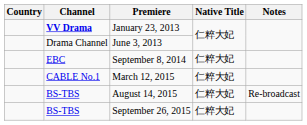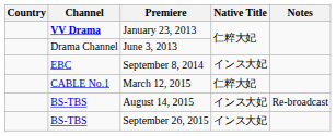 <table class="wikitable">
 <tr>
 <th>Country</th>
 <th>Channel</th>
 <th>Premiere</th>
 <th>Native Title</th>
 <th>Notes</th>
 </tr>
 <tr>
 <td></td>
 <td><strong><a href='#'>VV Drama</a></strong></td>
 <td>January 23, 2013</td>
 <td rowspan="2">仁粹大妃</td>
 <td rowspan="2"></td>
 </tr>
 <tr>
 <td></td>
 <td>Drama Channel</td>
 <td>June 3, 2013 </td>
 </tr>
 <tr>
 <td></td>
 <td><a href='#'>EBC</a></td>
 <td>September 8, 2014</td>
-<td>仁粹大妃</td>
+<td>インス大妃</td>
 <td></td>
 </tr>
 <tr>
 <td></td>
 <td><a href='#'>CABLE No.1</a></td>
 <td>March 12, 2015</td>
 <td>仁粹大妃</td>
 <td></td>
 </tr>
 <tr>
 <td></td>
 <td><a href='#'>BS-TBS</a></td>
 <td>August 14, 2015</td>
-<td>仁粹大妃</td>
+<td>インス大妃</td>
 <td>Re-broadcast</td>
 </tr>
 <tr>
 <td></td>
 <td><a href='#'>BS-TBS</a></td>
 <td>September 26, 2015</td>
-<td>仁粹大妃</td>
+<td>インス大妃</td>
 <td></td>
 </tr>
 </table>
